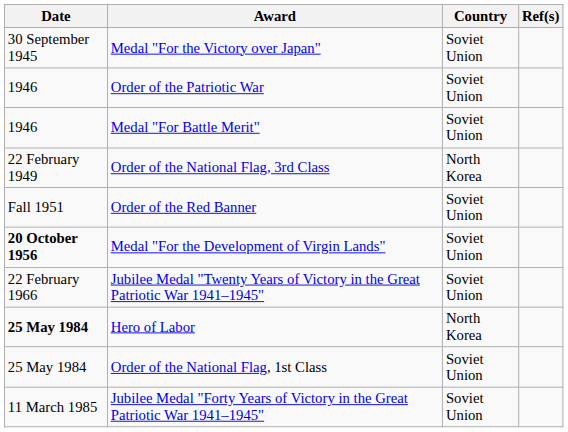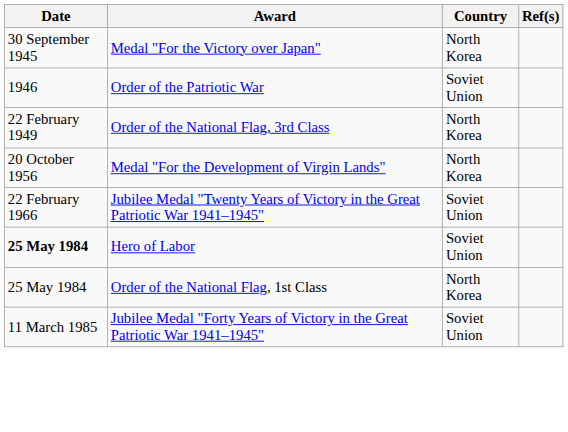 <table class="wikitable">
 <tr>
 <th>Date</th>
 <th>Award</th>
 <th>Country</th>
 <th>Ref(s)</th>
 </tr>
 <tr>
 <td>30 September 1945</td>
 <td><a href='#'>Medal "For the Victory over Japan"</a></td>
-<td>Soviet Union</td>
+<td>North Korea</td>
 <td></td>
 </tr>
 <tr>
 <td>1946</td>
 <td><a href='#'>Order of the Patriotic War</a></td>
-<td>Soviet Union</td>
-<td></td>
-</tr>
-<tr>
-<td>1946</td>
-<td><a href='#'>Medal "For Battle Merit"</a></td>
 <td>Soviet Union</td>
 <td></td>
 </tr>
 <tr>
 <td>22 February 1949</td>
 <td><a href='#'>Order of the National Flag, 3rd Class</a></td>
 <td>North Korea</td>
 <td></td>
 </tr>
 <tr>
-<td>Fall 1951</td>
-<td><a href='#'>Order of the Red Banner</a></td>
-<td>Soviet Union</td>
-<td></td>
-</tr>
-<tr>
-<td><strong>20 October 1956</strong></td>
+<td>20 October 1956</td>
 <td><a href='#'>Medal "For the Development of Virgin Lands"</a></td>
-<td>Soviet Union</td>
+<td>North Korea</td>
 <td></td>
 </tr>
 <tr>
 <td>22 February 1966</td>
 <td><a href='#'>Jubilee Medal "Twenty Years of Victory in the Great Patriotic War 1941–1945"</a></td>
 <td>Soviet Union</td>
 <td></td>
 </tr>
 <tr>
 <td><strong>25 May 1984</strong></td>
 <td><a href='#'>Hero of Labor</a></td>
-<td>North Korea</td>
+<td>Soviet Union</td>
 <td></td>
 </tr>
 <tr>
 <td>25 May 1984</td>
 <td><a href='#'>Order of the National Flag</a>, 1st Class</td>
-<td>Soviet Union</td>
+<td>North Korea</td>
 <td></td>
 </tr>
 <tr>
 <td>11 March 1985</td>
 <td><a href='#'>Jubilee Medal "Forty Years of Victory in the Great Patriotic War 1941–1945"</a></td>
 <td>Soviet Union</td>
 <td></td>
 </tr>
 </table>
